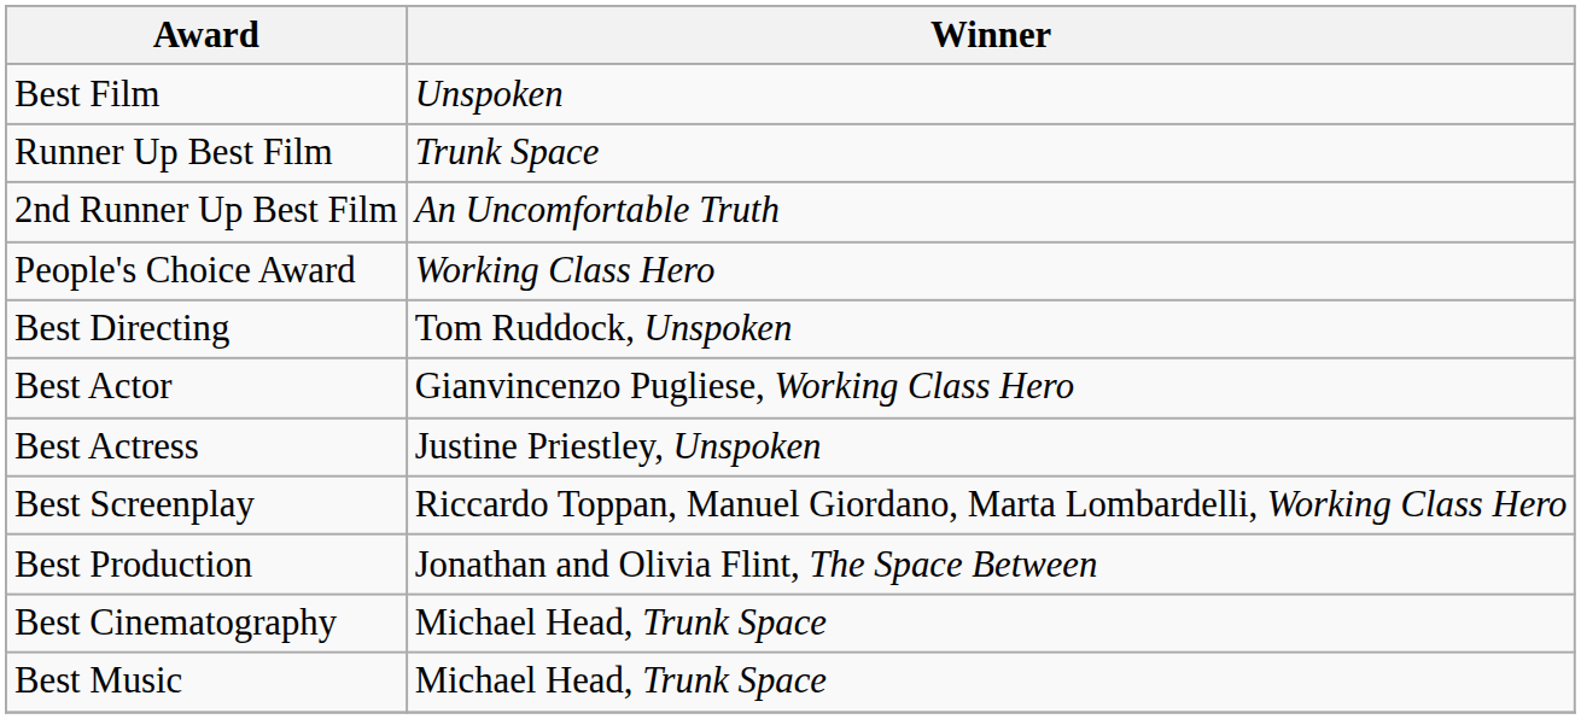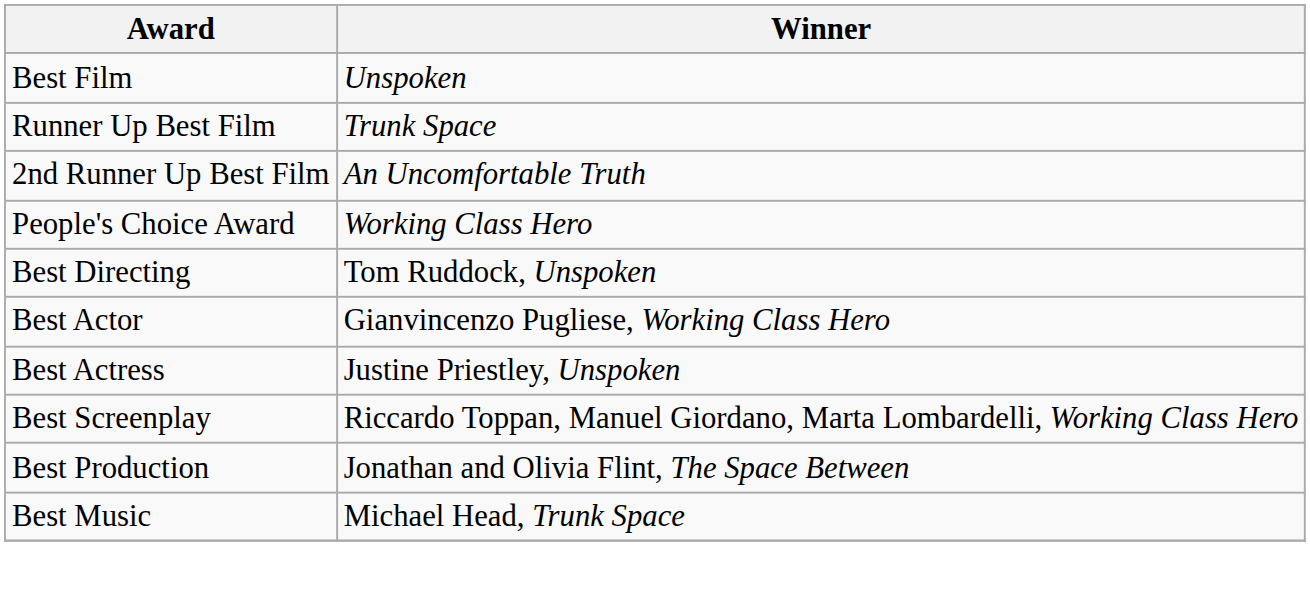 <table class="wikitable">
 <tr>
 <th>Award</th>
 <th>Winner</th>
 </tr>
 <tr>
 <td>Best Film</td>
 <td><em>Unspoken</em></td>
 </tr>
 <tr>
 <td>Runner Up Best Film</td>
 <td><em>Trunk Space</em></td>
 </tr>
 <tr>
 <td>2nd Runner Up Best Film</td>
 <td><em>An Uncomfortable Truth</em></td>
 </tr>
 <tr>
 <td>People's Choice Award</td>
 <td><em>Working Class Hero</em></td>
 </tr>
 <tr>
 <td>Best Directing</td>
 <td>Tom Ruddock, <em>Unspoken</em></td>
 </tr>
 <tr>
 <td>Best Actor</td>
 <td>Gianvincenzo Pugliese, <em>Working Class Hero</em></td>
 </tr>
 <tr>
 <td>Best Actress</td>
 <td>Justine Priestley, <em>Unspoken</em></td>
 </tr>
 <tr>
 <td>Best Screenplay</td>
 <td>Riccardo Toppan, Manuel Giordano, Marta Lombardelli, <em>Working Class Hero</em></td>
 </tr>
 <tr>
 <td>Best Production</td>
 <td>Jonathan and Olivia Flint, <em>The Space Between</em></td>
 </tr>
 <tr>
-<td>Best Cinematography</td>
-<td>Michael Head, <em>Trunk Space</em></td>
-</tr>
-<tr>
 <td>Best Music</td>
 <td>Michael Head, <em>Trunk Space</em></td>
 </tr>
 <tr>
 </tr>
 </table>
